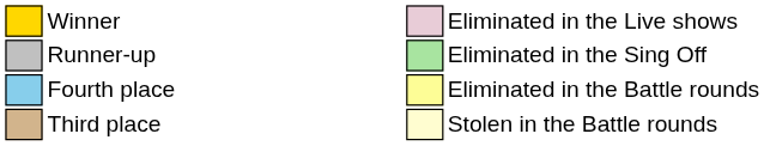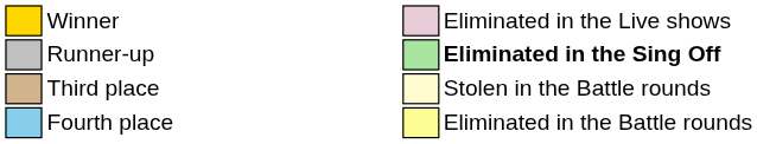 <table class="toccolours" style="font-size: 100%; white-space: nowrap">
 <tr>
 <td style="background: gold; border:1px solid black">     </td>
 <td>Winner</td>
 <td>     </td>
 <td>     </td>
 <td>     </td>
 <td>     </td>
 <td>     </td>
 <td>     </td>
 <td style="background:#E8CCD7; border:1px solid black">     </td>
 <td>Eliminated in the Live shows</td>
 </tr>
 <tr>
 <td style="background: silver; border:1px solid black">     </td>
 <td>Runner-up</td>
 <td>     </td>
 <td>     </td>
 <td>     </td>
 <td>     </td>
 <td>     </td>
 <td>     </td>
 <td style="background:#A8E4A0; border:1px solid black">     </td>
-<td>Eliminated in the Sing Off</td>
+<td><strong>Eliminated in the Sing Off</strong></td>
+</tr>
+<tr>
+<td style="background: tan; border:1px solid black">     </td>
+<td>Third place</td>
+<td>     </td>
+<td>     </td>
+<td>     </td>
+<td>     </td>
+<td>     </td>
+<td>     </td>
+<td style="background:#FFFDD0; border:1px solid black">     </td>
+<td>Stolen in the Battle rounds</td>
 </tr>
 <tr>
 <td style="background: skyblue; border:1px solid black">     </td>
 <td>Fourth place</td>
 <td>     </td>
 <td>     </td>
 <td>     </td>
 <td>     </td>
 <td>     </td>
 <td>     </td>
 <td style="background:#FDFD96; border:1px solid black">     </td>
 <td>Eliminated in the Battle rounds</td>
 </tr>
-<tr>
-<td style="background: tan; border:1px solid black">     </td>
-<td>Third place</td>
-<td>     </td>
-<td>     </td>
-<td>     </td>
-<td>     </td>
-<td>     </td>
-<td>     </td>
-<td style="background:#FFFDD0; border:1px solid black">     </td>
-<td>Stolen in the Battle rounds</td>
-</tr>
 </table>
